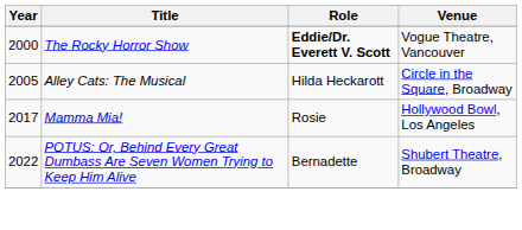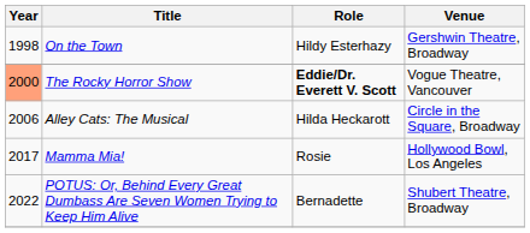 <table class="wikitable unsortable">
 <tr>
 <th>Year</th>
 <th>Title</th>
 <th>Role</th>
 <th class="unsortable">Venue</th>
 </tr>
 <tr>
+<td>1998</td>
+<td><em><a href='#'>On the Town</a></em></td>
+<td>Hildy Esterhazy</td>
+<td><a href='#'>Gershwin Theatre</a>, Broadway</td>
 </tr>
 <tr>
-<td>2000</td>
+</tr>
+<tr>
+<td style="background: lightsalmon;">2000</td>
 <td><em><a href='#'>The Rocky Horror Show</a></em></td>
 <td><strong>Eddie/Dr. Everett V. Scott</strong></td>
 <td>Vogue Theatre, Vancouver</td>
 </tr>
 <tr>
-<td>2005</td>
+<td>2006</td>
 <td><em>Alley Cats: The Musical</em></td>
 <td>Hilda Heckarott</td>
 <td><a href='#'>Circle in the Square</a>, Broadway</td>
 </tr>
 <tr>
 <td>2017</td>
 <td><em><a href='#'>Mamma Mia!</a></em></td>
 <td>Rosie</td>
 <td><a href='#'>Hollywood Bowl</a>, Los Angeles</td>
 </tr>
 <tr>
 <td>2022</td>
 <td><em><a href='#'>POTUS: Or, Behind Every Great Dumbass Are Seven Women Trying to Keep Him Alive</a></em></td>
 <td>Bernadette</td>
 <td><a href='#'>Shubert Theatre</a>, Broadway</td>
 </tr>
 <tr>
 </tr>
 </table>
